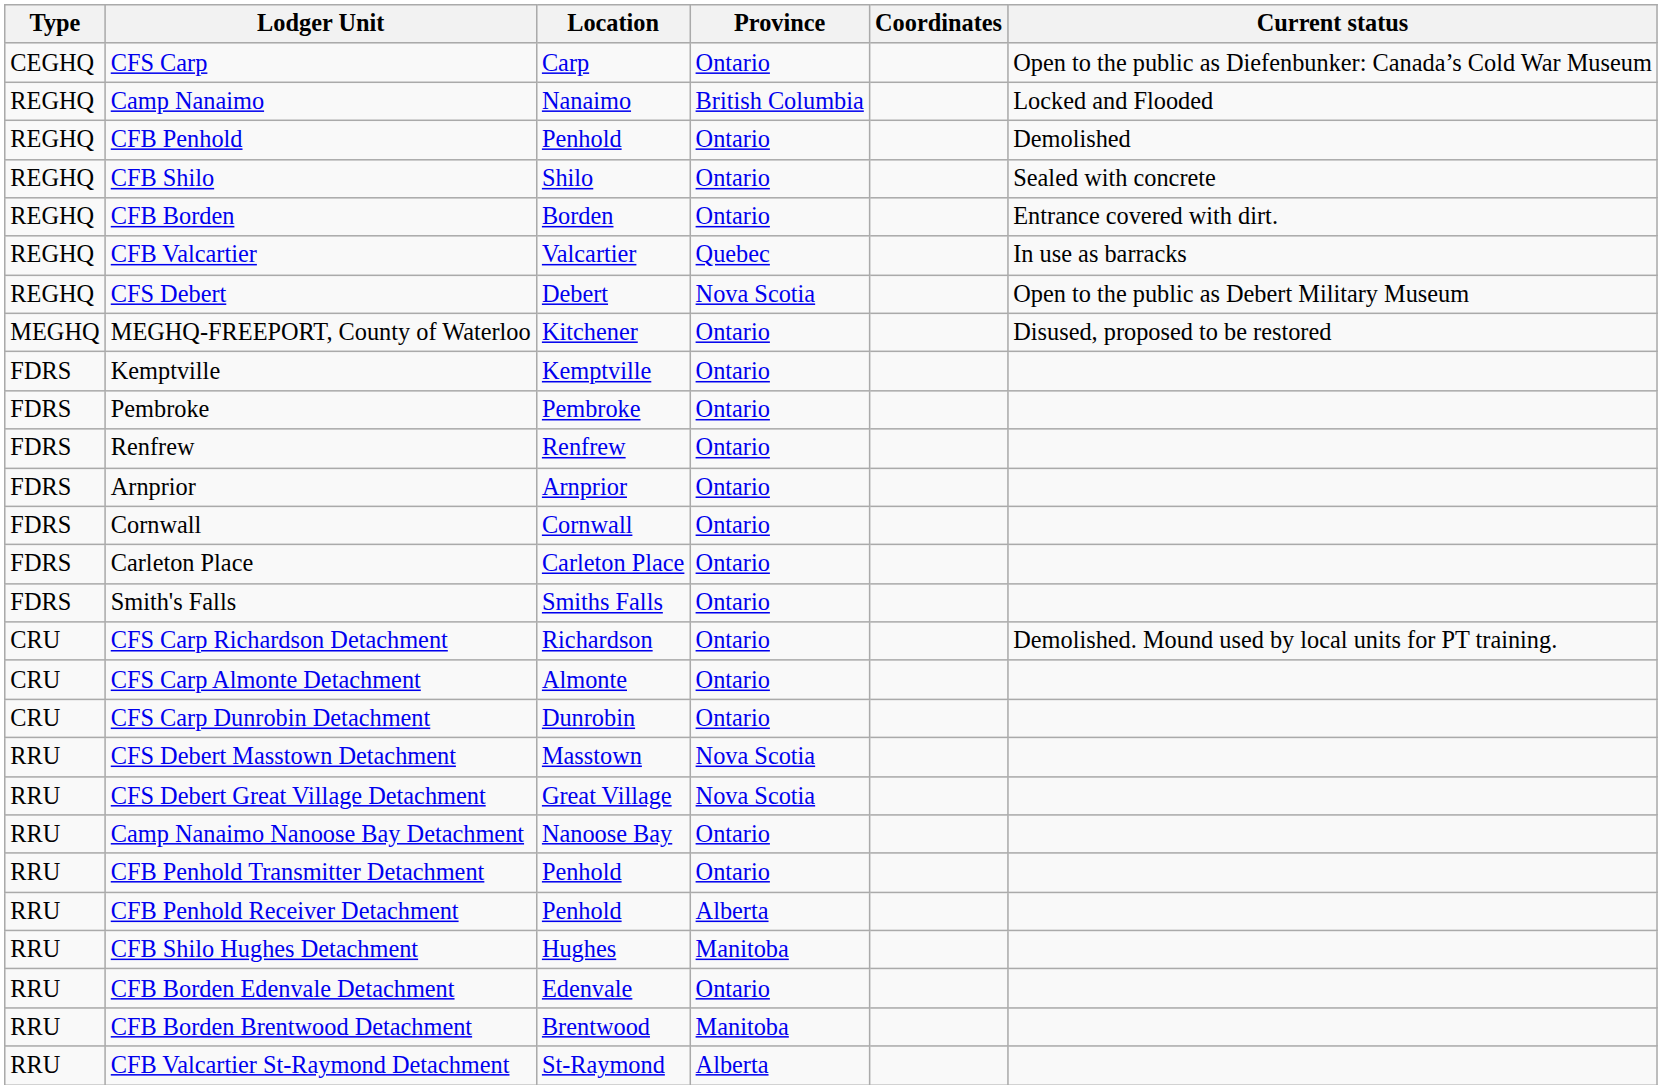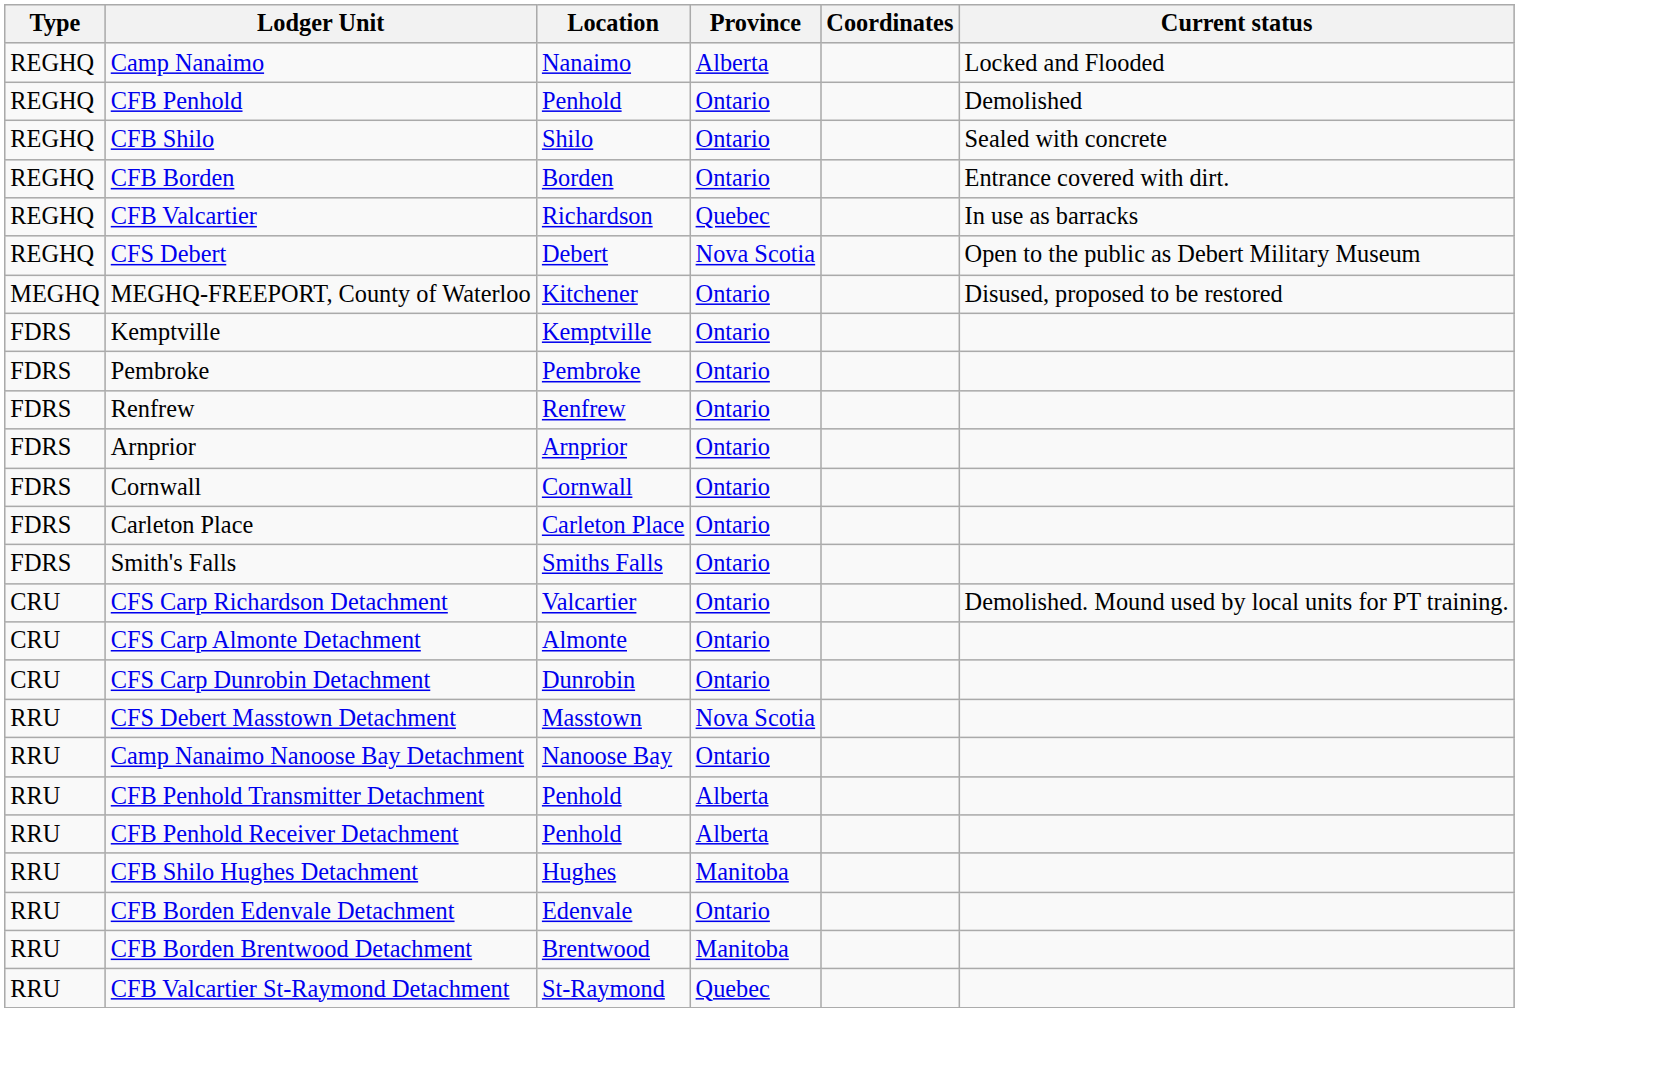 <table class="wikitable sortable">
 <tr>
 <th>Type</th>
 <th>Lodger Unit</th>
 <th>Location</th>
 <th>Province</th>
 <th>Coordinates</th>
 <th>Current status</th>
 </tr>
 <tr>
-<td>CEGHQ</td>
-<td><a href='#'>CFS Carp</a></td>
-<td><a href='#'>Carp</a></td>
-<td><a href='#'>Ontario</a></td>
-<td></td>
-<td>Open to the public as Diefenbunker: Canada’s Cold War Museum</td>
-</tr>
-<tr>
 <td>REGHQ</td>
 <td><a href='#'>Camp Nanaimo</a></td>
 <td><a href='#'>Nanaimo</a></td>
-<td><a href='#'>British Columbia</a></td>
+<td><a href='#'>Alberta</a></td>
 <td></td>
 <td>Locked and Flooded</td>
 </tr>
 <tr>
 <td>REGHQ</td>
 <td><a href='#'>CFB Penhold</a></td>
 <td><a href='#'>Penhold</a></td>
 <td><a href='#'>Ontario</a></td>
 <td></td>
 <td>Demolished</td>
 </tr>
 <tr>
 <td>REGHQ</td>
 <td><a href='#'>CFB Shilo</a></td>
 <td><a href='#'>Shilo</a></td>
 <td><a href='#'>Ontario</a></td>
 <td></td>
 <td>Sealed with concrete</td>
 </tr>
 <tr>
 <td>REGHQ</td>
 <td><a href='#'>CFB Borden</a></td>
 <td><a href='#'>Borden</a></td>
 <td><a href='#'>Ontario</a></td>
 <td></td>
 <td>Entrance covered with dirt.</td>
 </tr>
 <tr>
 <td>REGHQ</td>
 <td><a href='#'>CFB Valcartier</a></td>
-<td><a href='#'>Valcartier</a></td>
+<td><a href='#'>Richardson</a></td>
 <td><a href='#'>Quebec</a></td>
 <td></td>
 <td>In use as barracks</td>
 </tr>
 <tr>
 <td>REGHQ</td>
 <td><a href='#'>CFS Debert</a></td>
 <td><a href='#'>Debert</a></td>
 <td><a href='#'>Nova Scotia</a></td>
 <td></td>
 <td>Open to the public as Debert Military Museum</td>
 </tr>
 <tr>
 <td>MEGHQ</td>
 <td>MEGHQ-FREEPORT, County of Waterloo</td>
 <td><a href='#'>Kitchener</a></td>
 <td><a href='#'>Ontario</a></td>
 <td></td>
 <td>Disused, proposed to be restored</td>
 </tr>
 <tr>
 <td>FDRS</td>
 <td>Kemptville</td>
 <td><a href='#'>Kemptville</a></td>
 <td><a href='#'>Ontario</a></td>
 <td> </td>
 <td></td>
 </tr>
 <tr>
 <td>FDRS</td>
 <td>Pembroke</td>
 <td><a href='#'>Pembroke</a></td>
 <td><a href='#'>Ontario</a></td>
 <td> </td>
 <td></td>
 </tr>
 <tr>
 <td>FDRS</td>
 <td>Renfrew</td>
 <td><a href='#'>Renfrew</a></td>
 <td><a href='#'>Ontario</a></td>
 <td> </td>
 <td></td>
 </tr>
 <tr>
 <td>FDRS</td>
 <td>Arnprior</td>
 <td><a href='#'>Arnprior</a></td>
 <td><a href='#'>Ontario</a></td>
 <td> </td>
 <td></td>
 </tr>
 <tr>
 <td>FDRS</td>
 <td>Cornwall</td>
 <td><a href='#'>Cornwall</a></td>
 <td><a href='#'>Ontario</a></td>
 <td> </td>
 <td></td>
 </tr>
 <tr>
 <td>FDRS</td>
 <td>Carleton Place</td>
 <td><a href='#'>Carleton Place</a></td>
 <td><a href='#'>Ontario</a></td>
 <td> </td>
 <td></td>
 </tr>
 <tr>
 <td>FDRS</td>
 <td>Smith's Falls</td>
 <td><a href='#'>Smiths Falls</a></td>
 <td><a href='#'>Ontario</a></td>
 <td> </td>
 <td></td>
 </tr>
 <tr>
 <td>CRU</td>
 <td><a href='#'>CFS Carp Richardson Detachment</a></td>
-<td><a href='#'>Richardson</a></td>
+<td><a href='#'>Valcartier</a></td>
 <td><a href='#'>Ontario</a></td>
 <td></td>
 <td>Demolished. Mound used by local units for PT training.</td>
 </tr>
 <tr>
 <td>CRU</td>
 <td><a href='#'>CFS Carp Almonte Detachment</a></td>
 <td><a href='#'>Almonte</a></td>
 <td><a href='#'>Ontario</a></td>
 <td></td>
 <td></td>
 </tr>
 <tr>
 <td>CRU</td>
 <td><a href='#'>CFS Carp Dunrobin Detachment</a></td>
 <td><a href='#'>Dunrobin</a></td>
 <td><a href='#'>Ontario</a></td>
 <td></td>
 <td></td>
 </tr>
 <tr>
 <td>RRU</td>
 <td><a href='#'>CFS Debert Masstown Detachment</a></td>
 <td><a href='#'>Masstown</a></td>
 <td><a href='#'>Nova Scotia</a></td>
 <td></td>
 <td></td>
 </tr>
 <tr>
 <td>RRU</td>
-<td><a href='#'>CFS Debert Great Village Detachment</a></td>
-<td><a href='#'>Great Village</a></td>
-<td><a href='#'>Nova Scotia</a></td>
-<td></td>
-<td></td>
-</tr>
-<tr>
-<td>RRU</td>
 <td><a href='#'>Camp Nanaimo Nanoose Bay Detachment</a></td>
 <td><a href='#'>Nanoose Bay</a></td>
 <td><a href='#'>Ontario</a></td>
 <td></td>
 <td></td>
 </tr>
 <tr>
 <td>RRU</td>
 <td><a href='#'>CFB Penhold Transmitter Detachment</a></td>
 <td><a href='#'>Penhold</a></td>
-<td><a href='#'>Ontario</a></td>
+<td><a href='#'>Alberta</a></td>
 <td></td>
 <td></td>
 </tr>
 <tr>
 <td>RRU</td>
 <td><a href='#'>CFB Penhold Receiver Detachment</a></td>
 <td><a href='#'>Penhold</a></td>
 <td><a href='#'>Alberta</a></td>
 <td></td>
 <td></td>
 </tr>
 <tr>
 <td>RRU</td>
 <td><a href='#'>CFB Shilo Hughes Detachment</a></td>
 <td><a href='#'>Hughes</a></td>
 <td><a href='#'>Manitoba</a></td>
 <td></td>
 <td></td>
 </tr>
 <tr>
 <td>RRU</td>
 <td><a href='#'>CFB Borden Edenvale Detachment</a></td>
 <td><a href='#'>Edenvale</a></td>
 <td><a href='#'>Ontario</a></td>
 <td></td>
 <td></td>
 </tr>
 <tr>
 <td>RRU</td>
 <td><a href='#'>CFB Borden Brentwood Detachment</a></td>
 <td><a href='#'>Brentwood</a></td>
 <td><a href='#'>Manitoba</a></td>
 <td></td>
 <td></td>
 </tr>
 <tr>
 <td>RRU</td>
 <td><a href='#'>CFB Valcartier St-Raymond Detachment</a></td>
 <td><a href='#'>St-Raymond</a></td>
-<td><a href='#'>Alberta</a></td>
+<td><a href='#'>Quebec</a></td>
 <td></td>
 <td></td>
 </tr>
 <tr>
 </tr>
 </table>
